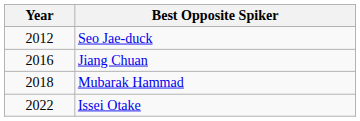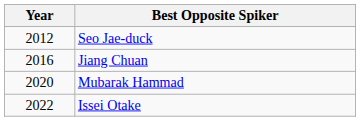 <table class="wikitable" style="width: 400px;">
 <tr>
 <th style="width: 20%;">Year</th>
 <th style="width: 80%;">Best Opposite Spiker</th>
 </tr>
 <tr>
 <td align=center>2012</td>
 <td> <a href='#'>Seo Jae-duck</a></td>
 </tr>
 <tr>
 <td align=center>2016</td>
 <td> <a href='#'>Jiang Chuan</a></td>
 </tr>
 <tr>
-<td align=center>2018</td>
+<td align=center>2020</td>
 <td> <a href='#'>Mubarak Hammad</a></td>
 </tr>
 <tr>
 <td align=center>2022</td>
 <td> <a href='#'>Issei Otake</a></td>
 </tr>
 </table>
